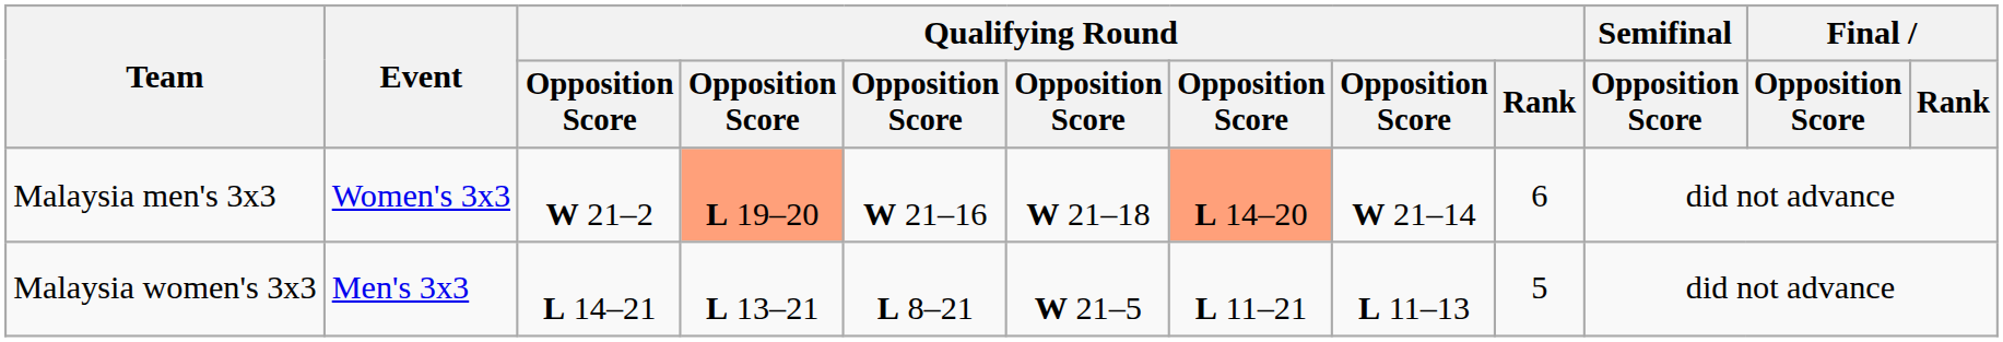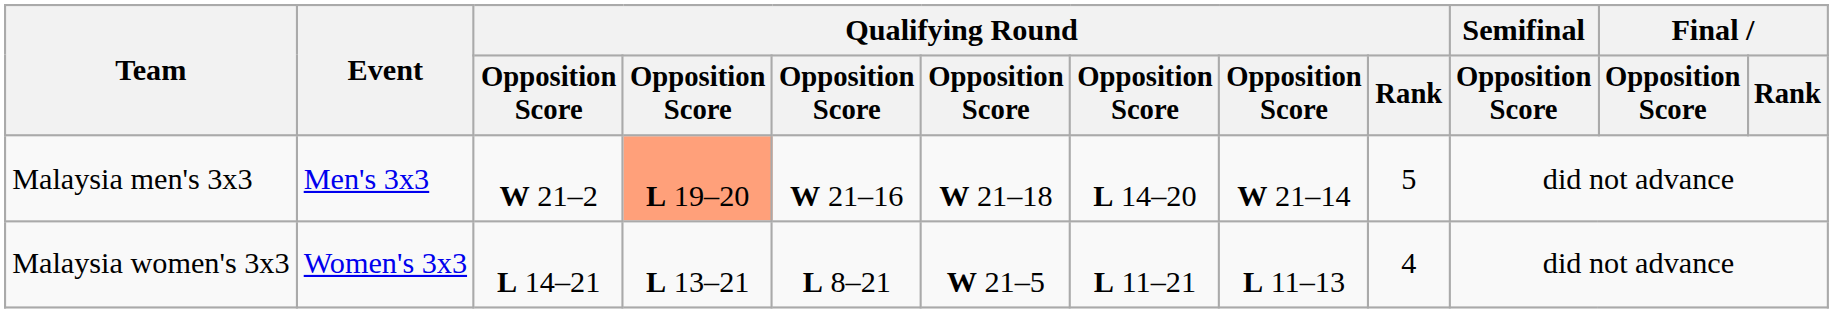 <table class="wikitable" style="font-size:90%">
 <tr>
 <th rowspan=2>Team</th>
 <th rowspan=2>Event</th>
 <th colspan=7>Qualifying Round</th>
 <th>Semifinal</th>
 <th colspan=2>Final / </th>
 </tr>
 <tr style="font-size:95%">
 <th>Opposition<br>Score</th>
 <th>Opposition<br>Score</th>
 <th>Opposition<br>Score</th>
 <th>Opposition<br>Score</th>
 <th>Opposition<br>Score</th>
 <th>Opposition<br>Score</th>
 <th>Rank</th>
 <th>Opposition<br>Score</th>
 <th>Opposition<br>Score</th>
 <th>Rank</th>
 </tr>
 <tr align=center>
 <td align=left>Malaysia men's 3x3</td>
-<td align=left><a href='#'>Women's 3x3</a></td>
+<td align=left><a href='#'>Men's 3x3</a></td>
 <td><br><strong>W</strong> 21–2</td>
 <td style="background: lightsalmon;"><br><strong>L</strong> 19–20</td>
 <td><br><strong>W</strong> 21–16</td>
 <td><br><strong>W</strong> 21–18</td>
-<td style="background: lightsalmon;"><br><strong>L</strong> 14–20</td>
+<td><br><strong>L</strong> 14–20</td>
 <td><br><strong>W</strong> 21–14</td>
-<td>6</td>
+<td>5</td>
 <td colspan=3>did not advance</td>
 </tr>
 <tr align=center>
 <td align=left>Malaysia women's 3x3</td>
-<td align=left><a href='#'>Men's 3x3</a></td>
+<td align=left><a href='#'>Women's 3x3</a></td>
 <td><br><strong>L</strong> 14–21</td>
 <td><br><strong>L</strong> 13–21</td>
 <td><br><strong>L</strong> 8–21</td>
 <td><br><strong>W</strong> 21–5</td>
 <td><br><strong>L</strong> 11–21</td>
 <td><br><strong>L</strong> 11–13</td>
-<td>5</td>
+<td>4</td>
 <td colspan=3>did not advance</td>
 </tr>
 </table>
